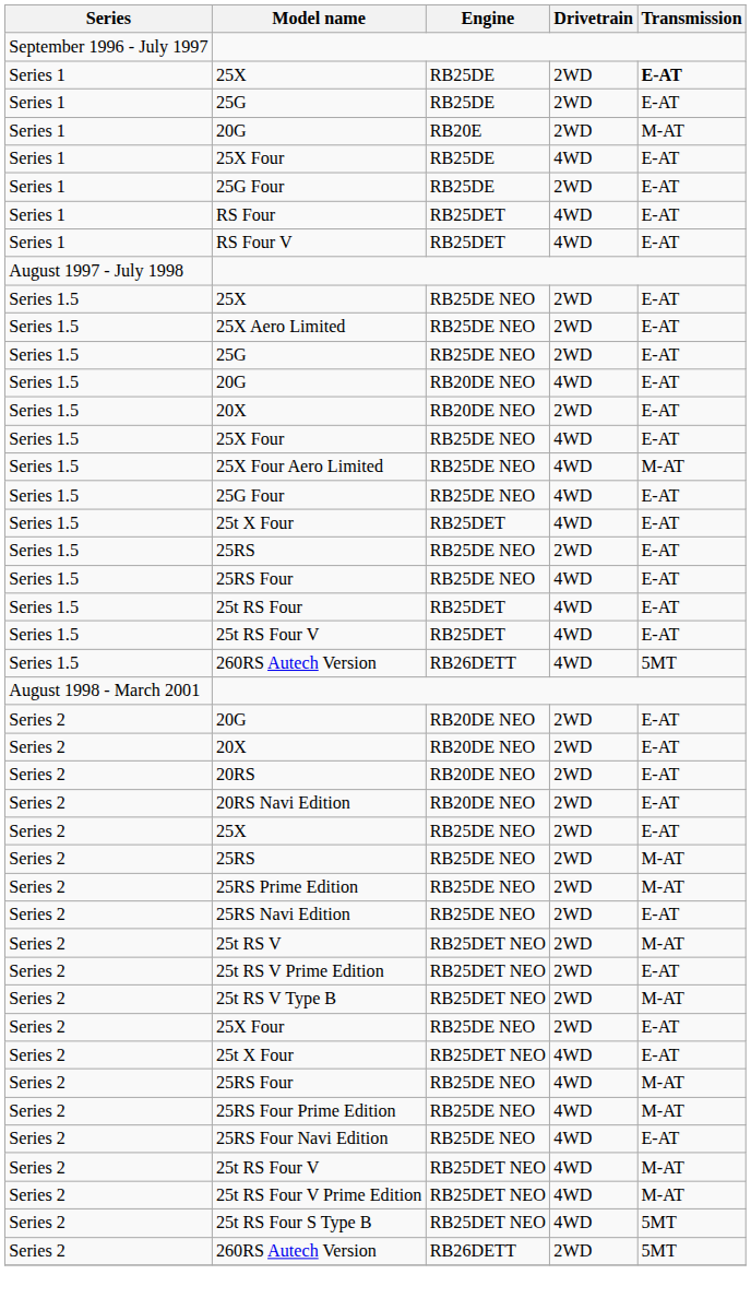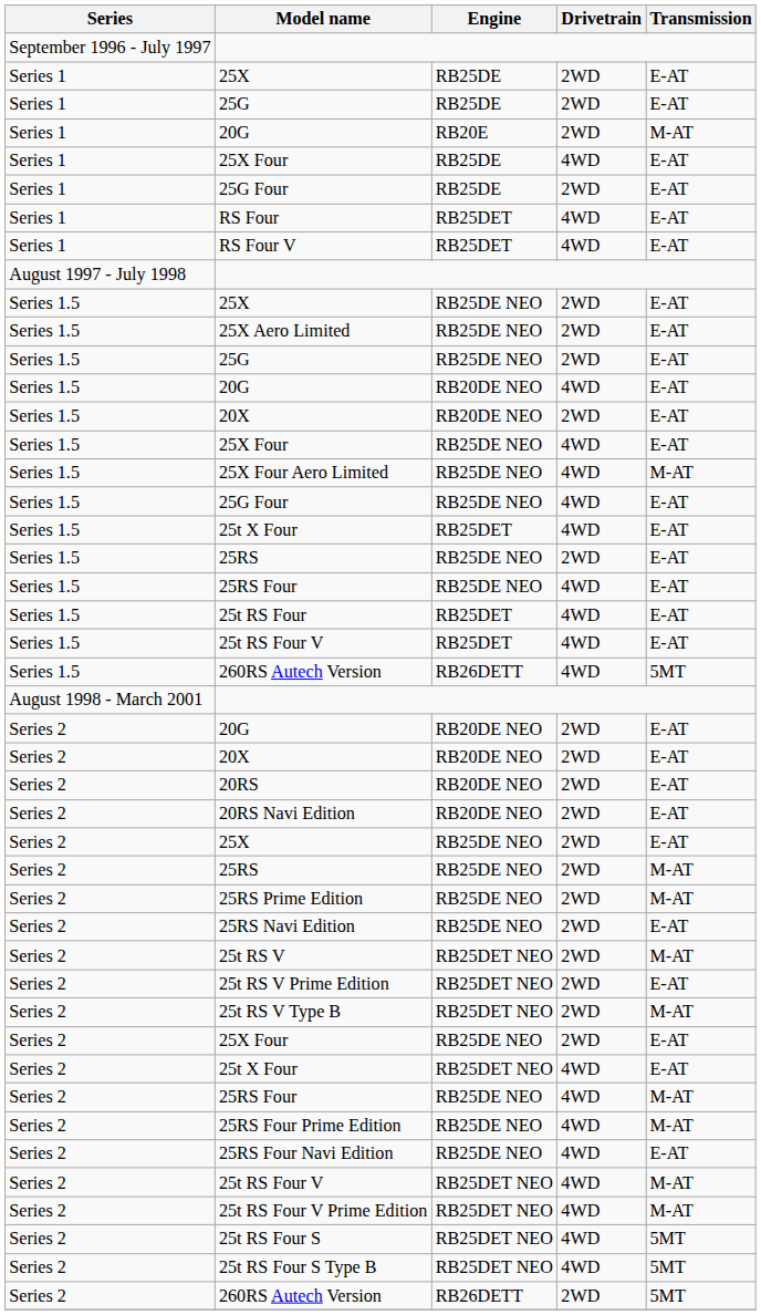 <table class="wikitable">
 <tr>
 <th>Series</th>
 <th>Model name</th>
 <th>Engine</th>
 <th>Drivetrain</th>
 <th>Transmission</th>
 </tr>
 <tr>
 <td>September 1996 - July 1997</td>
 </tr>
 <tr>
 <td>Series 1</td>
 <td>25X</td>
 <td>RB25DE</td>
 <td>2WD</td>
-<td><strong>E-AT</strong></td>
+<td>E-AT</td>
 </tr>
 <tr>
 <td>Series 1</td>
 <td>25G</td>
 <td>RB25DE</td>
 <td>2WD</td>
 <td>E-AT</td>
 </tr>
 <tr>
 <td>Series 1</td>
 <td>20G</td>
 <td>RB20E</td>
 <td>2WD</td>
 <td>M-AT</td>
 </tr>
 <tr>
 <td>Series 1</td>
 <td>25X Four</td>
 <td>RB25DE</td>
 <td>4WD</td>
 <td>E-AT</td>
 </tr>
 <tr>
 <td>Series 1</td>
 <td>25G Four</td>
 <td>RB25DE</td>
 <td>2WD</td>
 <td>E-AT</td>
 </tr>
 <tr>
 <td>Series 1</td>
 <td>RS Four</td>
 <td>RB25DET</td>
 <td>4WD</td>
 <td>E-AT</td>
 </tr>
 <tr>
 <td>Series 1</td>
 <td>RS Four V</td>
 <td>RB25DET</td>
 <td>4WD</td>
 <td>E-AT</td>
 </tr>
 <tr>
 <td>August 1997 - July 1998</td>
 </tr>
 <tr>
 <td>Series 1.5</td>
 <td>25X</td>
 <td>RB25DE NEO</td>
 <td>2WD</td>
 <td>E-AT</td>
 </tr>
 <tr>
 <td>Series 1.5</td>
 <td>25X Aero Limited</td>
 <td>RB25DE NEO</td>
 <td>2WD</td>
 <td>E-AT</td>
 </tr>
 <tr>
 <td>Series 1.5</td>
 <td>25G</td>
 <td>RB25DE NEO</td>
 <td>2WD</td>
 <td>E-AT</td>
 </tr>
 <tr>
 <td>Series 1.5</td>
 <td>20G</td>
 <td>RB20DE NEO</td>
 <td>4WD</td>
 <td>E-AT</td>
 </tr>
 <tr>
 <td>Series 1.5</td>
 <td>20X</td>
 <td>RB20DE NEO</td>
 <td>2WD</td>
 <td>E-AT</td>
 </tr>
 <tr>
 <td>Series 1.5</td>
 <td>25X Four</td>
 <td>RB25DE NEO</td>
 <td>4WD</td>
 <td>E-AT</td>
 </tr>
 <tr>
 <td>Series 1.5</td>
 <td>25X Four Aero Limited</td>
 <td>RB25DE NEO</td>
 <td>4WD</td>
 <td>M-AT</td>
 </tr>
 <tr>
 <td>Series 1.5</td>
 <td>25G Four</td>
 <td>RB25DE NEO</td>
 <td>4WD</td>
 <td>E-AT</td>
 </tr>
 <tr>
 <td>Series 1.5</td>
 <td>25t X Four</td>
 <td>RB25DET</td>
 <td>4WD</td>
 <td>E-AT</td>
 </tr>
 <tr>
 <td>Series 1.5</td>
 <td>25RS</td>
 <td>RB25DE NEO</td>
 <td>2WD</td>
 <td>E-AT</td>
 </tr>
 <tr>
 <td>Series 1.5</td>
 <td>25RS Four</td>
 <td>RB25DE NEO</td>
 <td>4WD</td>
 <td>E-AT</td>
 </tr>
 <tr>
 <td>Series 1.5</td>
 <td>25t RS Four</td>
 <td>RB25DET</td>
 <td>4WD</td>
 <td>E-AT</td>
 </tr>
 <tr>
 <td>Series 1.5</td>
 <td>25t RS Four V</td>
 <td>RB25DET</td>
 <td>4WD</td>
 <td>E-AT</td>
 </tr>
 <tr>
 <td>Series 1.5</td>
 <td>260RS <a href='#'>Autech</a> Version</td>
 <td>RB26DETT</td>
 <td>4WD</td>
 <td>5MT</td>
 </tr>
 <tr>
 <td>August 1998 - March 2001</td>
 </tr>
 <tr>
 <td>Series 2</td>
 <td>20G</td>
 <td>RB20DE NEO</td>
 <td>2WD</td>
 <td>E-AT</td>
 </tr>
 <tr>
 <td>Series 2</td>
 <td>20X</td>
 <td>RB20DE NEO</td>
 <td>2WD</td>
 <td>E-AT</td>
 </tr>
 <tr>
 <td>Series 2</td>
 <td>20RS</td>
 <td>RB20DE NEO</td>
 <td>2WD</td>
 <td>E-AT</td>
 </tr>
 <tr>
 <td>Series 2</td>
 <td>20RS Navi Edition</td>
 <td>RB20DE NEO</td>
 <td>2WD</td>
 <td>E-AT</td>
 </tr>
 <tr>
 <td>Series 2</td>
 <td>25X</td>
 <td>RB25DE NEO</td>
 <td>2WD</td>
 <td>E-AT</td>
 </tr>
 <tr>
 <td>Series 2</td>
 <td>25RS</td>
 <td>RB25DE NEO</td>
 <td>2WD</td>
 <td>M-AT</td>
 </tr>
 <tr>
 <td>Series 2</td>
 <td>25RS Prime Edition</td>
 <td>RB25DE NEO</td>
 <td>2WD</td>
 <td>M-AT</td>
 </tr>
 <tr>
 <td>Series 2</td>
 <td>25RS Navi Edition</td>
 <td>RB25DE NEO</td>
 <td>2WD</td>
 <td>E-AT</td>
 </tr>
 <tr>
 <td>Series 2</td>
 <td>25t RS V</td>
 <td>RB25DET NEO</td>
 <td>2WD</td>
 <td>M-AT</td>
 </tr>
 <tr>
 <td>Series 2</td>
 <td>25t RS V Prime Edition</td>
 <td>RB25DET NEO</td>
 <td>2WD</td>
 <td>E-AT</td>
 </tr>
 <tr>
 <td>Series 2</td>
 <td>25t RS V Type B</td>
 <td>RB25DET NEO</td>
 <td>2WD</td>
 <td>M-AT</td>
 </tr>
 <tr>
 <td>Series 2</td>
 <td>25X Four</td>
 <td>RB25DE NEO</td>
 <td>2WD</td>
 <td>E-AT</td>
 </tr>
 <tr>
 <td>Series 2</td>
 <td>25t X Four</td>
 <td>RB25DET NEO</td>
 <td>4WD</td>
 <td>E-AT</td>
 </tr>
 <tr>
 <td>Series 2</td>
 <td>25RS Four</td>
 <td>RB25DE NEO</td>
 <td>4WD</td>
 <td>M-AT</td>
 </tr>
 <tr>
 <td>Series 2</td>
 <td>25RS Four Prime Edition</td>
 <td>RB25DE NEO</td>
 <td>4WD</td>
 <td>M-AT</td>
 </tr>
 <tr>
 <td>Series 2</td>
 <td>25RS Four Navi Edition</td>
 <td>RB25DE NEO</td>
 <td>4WD</td>
 <td>E-AT</td>
 </tr>
 <tr>
 <td>Series 2</td>
 <td>25t RS Four V</td>
 <td>RB25DET NEO</td>
 <td>4WD</td>
 <td>M-AT</td>
 </tr>
 <tr>
 <td>Series 2</td>
 <td>25t RS Four V Prime Edition</td>
 <td>RB25DET NEO</td>
 <td>4WD</td>
 <td>M-AT</td>
 </tr>
 <tr>
 <td>Series 2</td>
+<td>25t RS Four S</td>
+<td>RB25DET NEO</td>
+<td>4WD</td>
+<td>5MT</td>
+</tr>
+<tr>
+<td>Series 2</td>
 <td>25t RS Four S Type B</td>
 <td>RB25DET NEO</td>
 <td>4WD</td>
 <td>5MT</td>
 </tr>
 <tr>
 <td>Series 2</td>
 <td>260RS <a href='#'>Autech</a> Version</td>
 <td>RB26DETT</td>
 <td>2WD</td>
 <td>5MT</td>
 </tr>
 <tr>
 </tr>
 </table>
